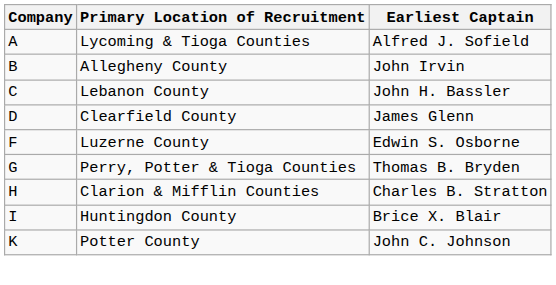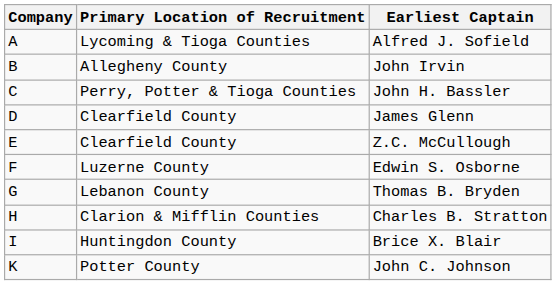 <table class="wikitable">
 <tr>
 <th>Company</th>
 <th>Primary Location of Recruitment</th>
 <th>Earliest Captain</th>
 </tr>
 <tr>
 <td>A</td>
 <td>Lycoming & Tioga Counties</td>
 <td>Alfred J. Sofield</td>
 </tr>
 <tr>
 <td>B</td>
 <td>Allegheny County</td>
 <td>John Irvin</td>
 </tr>
 <tr>
 <td>C</td>
-<td>Lebanon County</td>
+<td>Perry, Potter & Tioga Counties</td>
 <td>John H. Bassler</td>
 </tr>
 <tr>
 <td>D</td>
 <td>Clearfield County</td>
 <td>James Glenn</td>
 </tr>
 <tr>
+<td>E</td>
+<td>Clearfield County</td>
+<td>Z.C. McCullough</td>
+</tr>
+<tr>
 <td>F</td>
 <td>Luzerne County</td>
 <td>Edwin S. Osborne</td>
 </tr>
 <tr>
 <td>G</td>
-<td>Perry, Potter & Tioga Counties</td>
+<td>Lebanon County</td>
 <td>Thomas B. Bryden</td>
 </tr>
 <tr>
 <td>H</td>
 <td>Clarion & Mifflin Counties</td>
 <td>Charles B. Stratton</td>
 </tr>
 <tr>
 <td>I</td>
 <td>Huntingdon County</td>
 <td>Brice X. Blair</td>
 </tr>
 <tr>
 <td>K</td>
 <td>Potter County</td>
 <td>John C. Johnson</td>
 </tr>
 </table>
